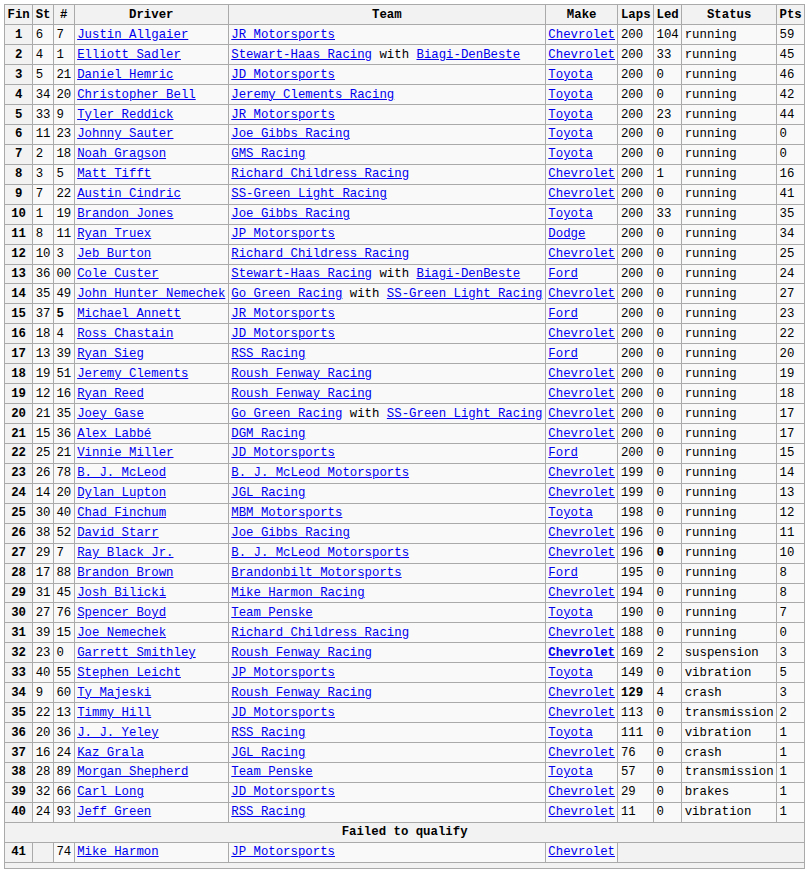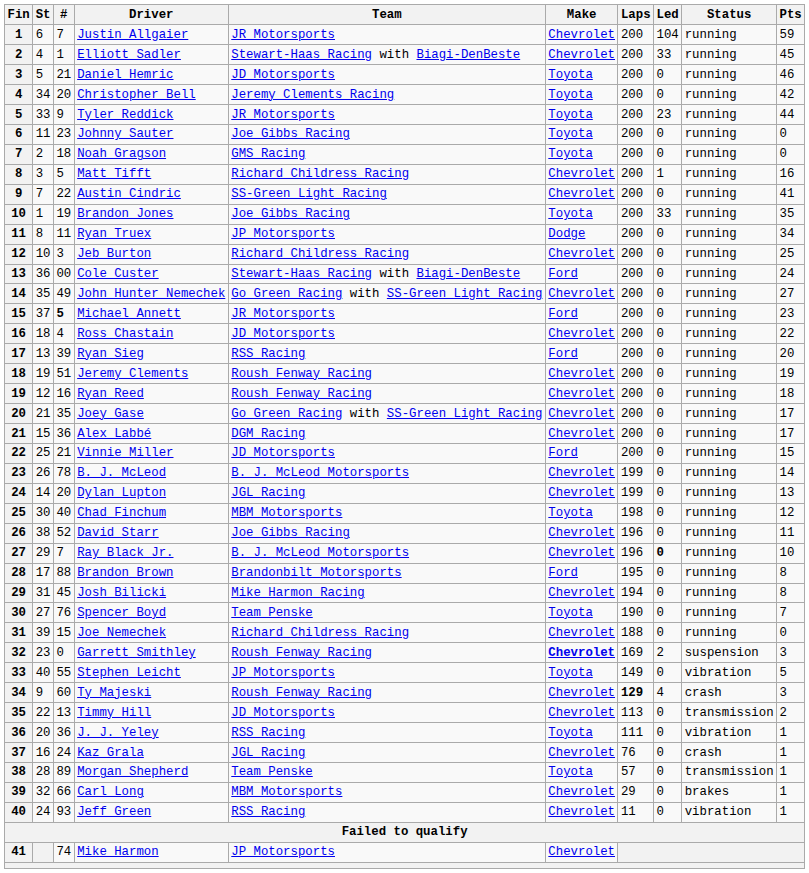 <table class="wikitable" style="font-size:95%">
 <tr>
 <th>Fin</th>
 <th>St</th>
 <th>#</th>
 <th>Driver</th>
 <th>Team</th>
 <th>Make</th>
 <th>Laps</th>
 <th>Led</th>
 <th>Status</th>
 <th>Pts</th>
 </tr>
 <tr>
 <th>1</th>
 <td>6</td>
 <td>7</td>
 <td><a href='#'>Justin Allgaier</a></td>
 <td><a href='#'>JR Motorsports</a></td>
 <td><a href='#'>Chevrolet</a></td>
 <td>200</td>
 <td>104</td>
 <td>running</td>
 <td>59</td>
 </tr>
 <tr>
 <th>2</th>
 <td>4</td>
 <td>1</td>
 <td><a href='#'>Elliott Sadler</a></td>
 <td><a href='#'>Stewart-Haas Racing</a> with <a href='#'>Biagi-DenBeste</a></td>
 <td><a href='#'>Chevrolet</a></td>
 <td>200</td>
 <td>33</td>
 <td>running</td>
 <td>45</td>
 </tr>
 <tr>
 <th>3</th>
 <td>5</td>
 <td>21</td>
 <td><a href='#'>Daniel Hemric</a></td>
 <td><a href='#'>JD Motorsports</a></td>
 <td><a href='#'>Toyota</a></td>
 <td>200</td>
 <td>0</td>
 <td>running</td>
 <td>46</td>
 </tr>
 <tr>
 <th>4</th>
 <td>34</td>
 <td>20</td>
 <td><a href='#'>Christopher Bell</a></td>
 <td><a href='#'>Jeremy Clements Racing</a></td>
 <td><a href='#'>Toyota</a></td>
 <td>200</td>
 <td>0</td>
 <td>running</td>
 <td>42</td>
 </tr>
 <tr>
 <th>5</th>
 <td>33</td>
 <td>9</td>
 <td><a href='#'>Tyler Reddick</a></td>
 <td><a href='#'>JR Motorsports</a></td>
 <td><a href='#'>Toyota</a></td>
 <td>200</td>
 <td>23</td>
 <td>running</td>
 <td>44</td>
 </tr>
 <tr>
 <th>6</th>
 <td>11</td>
 <td>23</td>
 <td><a href='#'>Johnny Sauter</a></td>
 <td><a href='#'>Joe Gibbs Racing</a></td>
 <td><a href='#'>Toyota</a></td>
 <td>200</td>
 <td>0</td>
 <td>running</td>
 <td>0</td>
 </tr>
 <tr>
 <th>7</th>
 <td>2</td>
 <td>18</td>
 <td><a href='#'>Noah Gragson</a></td>
 <td><a href='#'>GMS Racing</a></td>
 <td><a href='#'>Toyota</a></td>
 <td>200</td>
 <td>0</td>
 <td>running</td>
 <td>0</td>
 </tr>
 <tr>
 <th>8</th>
 <td>3</td>
 <td>5</td>
 <td><a href='#'>Matt Tifft</a></td>
 <td><a href='#'>Richard Childress Racing</a></td>
 <td><a href='#'>Chevrolet</a></td>
 <td>200</td>
 <td>1</td>
 <td>running</td>
 <td>16</td>
 </tr>
 <tr>
 <th>9</th>
 <td>7</td>
 <td>22</td>
 <td><a href='#'>Austin Cindric</a></td>
 <td><a href='#'>SS-Green Light Racing</a></td>
 <td><a href='#'>Chevrolet</a></td>
 <td>200</td>
 <td>0</td>
 <td>running</td>
 <td>41</td>
 </tr>
 <tr>
 <th>10</th>
 <td>1</td>
 <td>19</td>
 <td><a href='#'>Brandon Jones</a></td>
 <td><a href='#'>Joe Gibbs Racing</a></td>
 <td><a href='#'>Toyota</a></td>
 <td>200</td>
 <td>33</td>
 <td>running</td>
 <td>35</td>
 </tr>
 <tr>
 <th>11</th>
 <td>8</td>
 <td>11</td>
 <td><a href='#'>Ryan Truex</a></td>
 <td><a href='#'>JP Motorsports</a></td>
 <td><a href='#'>Dodge</a></td>
 <td>200</td>
 <td>0</td>
 <td>running</td>
 <td>34</td>
 </tr>
 <tr>
 <th>12</th>
 <td>10</td>
 <td>3</td>
 <td><a href='#'>Jeb Burton</a></td>
 <td><a href='#'>Richard Childress Racing</a></td>
 <td><a href='#'>Chevrolet</a></td>
 <td>200</td>
 <td>0</td>
 <td>running</td>
 <td>25</td>
 </tr>
 <tr>
 <th>13</th>
 <td>36</td>
 <td>00</td>
 <td><a href='#'>Cole Custer</a></td>
 <td><a href='#'>Stewart-Haas Racing</a> with <a href='#'>Biagi-DenBeste</a></td>
 <td><a href='#'>Ford</a></td>
 <td>200</td>
 <td>0</td>
 <td>running</td>
 <td>24</td>
 </tr>
 <tr>
 <th>14</th>
 <td>35</td>
 <td>49</td>
 <td><a href='#'>John Hunter Nemechek</a></td>
 <td><a href='#'>Go Green Racing</a> with <a href='#'>SS-Green Light Racing</a></td>
 <td><a href='#'>Chevrolet</a></td>
 <td>200</td>
 <td>0</td>
 <td>running</td>
 <td>27</td>
 </tr>
 <tr>
 <th>15</th>
 <td>37</td>
 <td><strong>5</strong></td>
 <td><a href='#'>Michael Annett</a></td>
 <td><a href='#'>JR Motorsports</a></td>
 <td><a href='#'>Ford</a></td>
 <td>200</td>
 <td>0</td>
 <td>running</td>
 <td>23</td>
 </tr>
 <tr>
 <th>16</th>
 <td>18</td>
 <td>4</td>
 <td><a href='#'>Ross Chastain</a></td>
 <td><a href='#'>JD Motorsports</a></td>
 <td><a href='#'>Chevrolet</a></td>
 <td>200</td>
 <td>0</td>
 <td>running</td>
 <td>22</td>
 </tr>
 <tr>
 <th>17</th>
 <td>13</td>
 <td>39</td>
 <td><a href='#'>Ryan Sieg</a></td>
 <td><a href='#'>RSS Racing</a></td>
 <td><a href='#'>Ford</a></td>
 <td>200</td>
 <td>0</td>
 <td>running</td>
 <td>20</td>
 </tr>
 <tr>
 <th>18</th>
 <td>19</td>
 <td>51</td>
 <td><a href='#'>Jeremy Clements</a></td>
 <td><a href='#'>Roush Fenway Racing</a></td>
 <td><a href='#'>Chevrolet</a></td>
 <td>200</td>
 <td>0</td>
 <td>running</td>
 <td>19</td>
 </tr>
 <tr>
 <th>19</th>
 <td>12</td>
 <td>16</td>
 <td><a href='#'>Ryan Reed</a></td>
 <td><a href='#'>Roush Fenway Racing</a></td>
 <td><a href='#'>Chevrolet</a></td>
 <td>200</td>
 <td>0</td>
 <td>running</td>
 <td>18</td>
 </tr>
 <tr>
 <th>20</th>
 <td>21</td>
 <td>35</td>
 <td><a href='#'>Joey Gase</a></td>
 <td><a href='#'>Go Green Racing</a> with <a href='#'>SS-Green Light Racing</a></td>
 <td><a href='#'>Chevrolet</a></td>
 <td>200</td>
 <td>0</td>
 <td>running</td>
 <td>17</td>
 </tr>
 <tr>
 <th>21</th>
 <td>15</td>
 <td>36</td>
 <td><a href='#'>Alex Labbé</a></td>
 <td><a href='#'>DGM Racing</a></td>
 <td><a href='#'>Chevrolet</a></td>
 <td>200</td>
 <td>0</td>
 <td>running</td>
 <td>17</td>
 </tr>
 <tr>
 <th>22</th>
 <td>25</td>
 <td>21</td>
 <td><a href='#'>Vinnie Miller</a></td>
 <td><a href='#'>JD Motorsports</a></td>
 <td><a href='#'>Ford</a></td>
 <td>200</td>
 <td>0</td>
 <td>running</td>
 <td>15</td>
 </tr>
 <tr>
 <th>23</th>
 <td>26</td>
 <td>78</td>
 <td><a href='#'>B. J. McLeod</a></td>
 <td><a href='#'>B. J. McLeod Motorsports</a></td>
 <td><a href='#'>Chevrolet</a></td>
 <td>199</td>
 <td>0</td>
 <td>running</td>
 <td>14</td>
 </tr>
 <tr>
 <th>24</th>
 <td>14</td>
 <td>20</td>
 <td><a href='#'>Dylan Lupton</a></td>
 <td><a href='#'>JGL Racing</a></td>
 <td><a href='#'>Chevrolet</a></td>
 <td>199</td>
 <td>0</td>
 <td>running</td>
 <td>13</td>
 </tr>
 <tr>
 <th>25</th>
 <td>30</td>
 <td>40</td>
 <td><a href='#'>Chad Finchum</a></td>
 <td><a href='#'>MBM Motorsports</a></td>
 <td><a href='#'>Toyota</a></td>
 <td>198</td>
 <td>0</td>
 <td>running</td>
 <td>12</td>
 </tr>
 <tr>
 <th>26</th>
 <td>38</td>
 <td>52</td>
 <td><a href='#'>David Starr</a></td>
 <td><a href='#'>Joe Gibbs Racing</a></td>
 <td><a href='#'>Chevrolet</a></td>
 <td>196</td>
 <td>0</td>
 <td>running</td>
 <td>11</td>
 </tr>
 <tr>
 <th>27</th>
 <td>29</td>
 <td>7</td>
 <td><a href='#'>Ray Black Jr.</a></td>
 <td><a href='#'>B. J. McLeod Motorsports</a></td>
 <td><a href='#'>Chevrolet</a></td>
 <td>196</td>
 <td><strong>0</strong></td>
 <td>running</td>
 <td>10</td>
 </tr>
 <tr>
 <th>28</th>
 <td>17</td>
 <td>88</td>
 <td><a href='#'>Brandon Brown</a></td>
 <td><a href='#'>Brandonbilt Motorsports</a></td>
 <td><a href='#'>Ford</a></td>
 <td>195</td>
 <td>0</td>
 <td>running</td>
 <td>8</td>
 </tr>
 <tr>
 <th>29</th>
 <td>31</td>
 <td>45</td>
 <td><a href='#'>Josh Bilicki</a></td>
 <td><a href='#'>Mike Harmon Racing</a></td>
 <td><a href='#'>Chevrolet</a></td>
 <td>194</td>
 <td>0</td>
 <td>running</td>
 <td>8</td>
 </tr>
 <tr>
 <th>30</th>
 <td>27</td>
 <td>76</td>
 <td><a href='#'>Spencer Boyd</a></td>
 <td><a href='#'>Team Penske</a></td>
 <td><a href='#'>Toyota</a></td>
 <td>190</td>
 <td>0</td>
 <td>running</td>
 <td>7</td>
 </tr>
 <tr>
 <th>31</th>
 <td>39</td>
 <td>15</td>
 <td><a href='#'>Joe Nemechek</a></td>
 <td><a href='#'>Richard Childress Racing</a></td>
 <td><a href='#'>Chevrolet</a></td>
 <td>188</td>
 <td>0</td>
 <td>running</td>
 <td>0</td>
 </tr>
 <tr>
 <th>32</th>
 <td>23</td>
 <td>0</td>
 <td><a href='#'>Garrett Smithley</a></td>
 <td><a href='#'>Roush Fenway Racing</a></td>
 <td><strong><a href='#'>Chevrolet</a></strong></td>
 <td>169</td>
 <td>2</td>
 <td>suspension</td>
 <td>3</td>
 </tr>
 <tr>
 <th>33</th>
 <td>40</td>
 <td>55</td>
 <td><a href='#'>Stephen Leicht</a></td>
 <td><a href='#'>JP Motorsports</a></td>
 <td><a href='#'>Toyota</a></td>
 <td>149</td>
 <td>0</td>
 <td>vibration</td>
 <td>5</td>
 </tr>
 <tr>
 <th>34</th>
 <td>9</td>
 <td>60</td>
 <td><a href='#'>Ty Majeski</a></td>
 <td><a href='#'>Roush Fenway Racing</a></td>
 <td><a href='#'>Chevrolet</a></td>
 <td><strong>129</strong></td>
 <td>4</td>
 <td>crash</td>
 <td>3</td>
 </tr>
 <tr>
 <th>35</th>
 <td>22</td>
 <td>13</td>
 <td><a href='#'>Timmy Hill</a></td>
 <td><a href='#'>JD Motorsports</a></td>
 <td><a href='#'>Chevrolet</a></td>
 <td>113</td>
 <td>0</td>
 <td>transmission</td>
 <td>2</td>
 </tr>
 <tr>
 <th>36</th>
 <td>20</td>
 <td>36</td>
 <td><a href='#'>J. J. Yeley</a></td>
 <td><a href='#'>RSS Racing</a></td>
 <td><a href='#'>Toyota</a></td>
 <td>111</td>
 <td>0</td>
 <td>vibration</td>
 <td>1</td>
 </tr>
 <tr>
 <th>37</th>
 <td>16</td>
 <td>24</td>
 <td><a href='#'>Kaz Grala</a></td>
 <td><a href='#'>JGL Racing</a></td>
 <td><a href='#'>Chevrolet</a></td>
 <td>76</td>
 <td>0</td>
 <td>crash</td>
 <td>1</td>
 </tr>
 <tr>
 <th>38</th>
 <td>28</td>
 <td>89</td>
 <td><a href='#'>Morgan Shepherd</a></td>
 <td><a href='#'>Team Penske</a></td>
 <td><a href='#'>Toyota</a></td>
 <td>57</td>
 <td>0</td>
 <td>transmission</td>
 <td>1</td>
 </tr>
 <tr>
 <th>39</th>
 <td>32</td>
 <td>66</td>
 <td><a href='#'>Carl Long</a></td>
-<td><a href='#'>JD Motorsports</a></td>
+<td><a href='#'>MBM Motorsports</a></td>
 <td><a href='#'>Chevrolet</a></td>
 <td>29</td>
 <td>0</td>
 <td>brakes</td>
 <td>1</td>
 </tr>
 <tr>
 <th>40</th>
 <td>24</td>
 <td>93</td>
 <td><a href='#'>Jeff Green</a></td>
 <td><a href='#'>RSS Racing</a></td>
 <td><a href='#'>Chevrolet</a></td>
 <td>11</td>
 <td>0</td>
 <td>vibration</td>
 <td>1</td>
 </tr>
 <tr>
 <th colspan="10">Failed to qualify</th>
 </tr>
 <tr>
 <th>41</th>
 <th></th>
 <td>74</td>
 <td><a href='#'>Mike Harmon</a></td>
 <td><a href='#'>JP Motorsports</a></td>
 <td><a href='#'>Chevrolet</a></td>
 <th colspan="4"></th>
 </tr>
 <tr>
 <th colspan="10"></th>
 </tr>
 </table>
